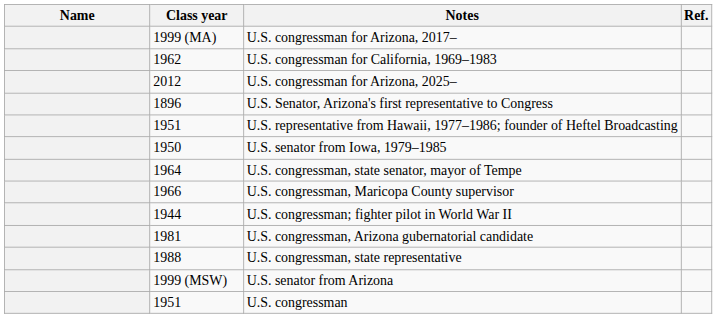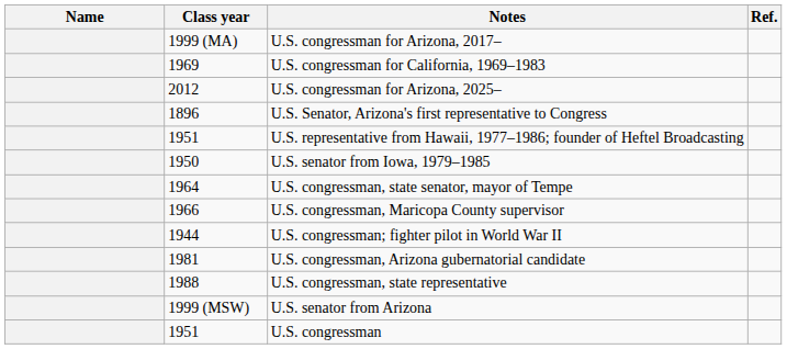 <table class="wikitable sortable">
 <tr>
 <th scope = "col" width="160">Name</th>
 <th scope = "col" width="100">Class year</th>
 <th scope = "col" width="*" class="unsortable">Notes</th>
 <th scope = "col" width="*" class="unsortable">Ref.</th>
 </tr>
 <tr>
 <th scope = "row"></th>
 <td>1999 (MA)</td>
 <td>U.S. congressman for Arizona, 2017–</td>
 <td></td>
 </tr>
 <tr>
 <th scope = "row"></th>
-<td>1962</td>
+<td>1969</td>
 <td>U.S. congressman for California, 1969–1983</td>
 <td></td>
 </tr>
 <tr>
 <th scope = "row"></th>
 <td>2012</td>
 <td>U.S. congressman for Arizona, 2025–</td>
 <td></td>
 </tr>
 <tr>
 <th scope = "row"></th>
 <td>1896</td>
 <td>U.S. Senator, Arizona's first representative to Congress</td>
 <td></td>
 </tr>
 <tr>
 <th scope = "row"></th>
 <td>1951</td>
 <td>U.S. representative from Hawaii, 1977–1986; founder of Heftel Broadcasting</td>
 <td></td>
 </tr>
 <tr>
 <th scope = "row"></th>
 <td>1950 </td>
 <td>U.S. senator from Iowa, 1979–1985</td>
 <td></td>
 </tr>
 <tr>
 <th scope = "row"></th>
 <td>1964</td>
 <td>U.S. congressman, state senator, mayor of Tempe</td>
 <td></td>
 </tr>
 <tr>
 <th scope = "row"></th>
 <td>1966</td>
 <td>U.S. congressman, Maricopa County supervisor</td>
 <td></td>
 </tr>
 <tr>
 <th scope = "row"></th>
 <td>1944</td>
 <td>U.S. congressman; fighter pilot in World War II</td>
 <td></td>
 </tr>
 <tr>
 <th scope = "row"></th>
 <td>1981</td>
 <td>U.S. congressman, Arizona gubernatorial candidate</td>
 <td></td>
 </tr>
 <tr>
 <th scope = "row"></th>
 <td>1988</td>
 <td>U.S. congressman, state representative</td>
 <td></td>
 </tr>
 <tr>
 <th scope = "row"></th>
 <td>1999 (MSW)</td>
 <td>U.S. senator from Arizona</td>
 <td></td>
 </tr>
 <tr>
 <th scope = "row"></th>
 <td>1951</td>
 <td>U.S. congressman</td>
 <td></td>
 </tr>
 </table>
